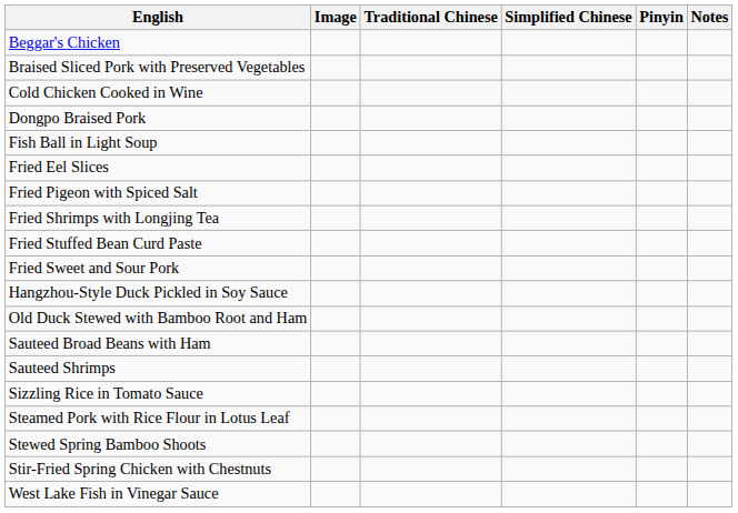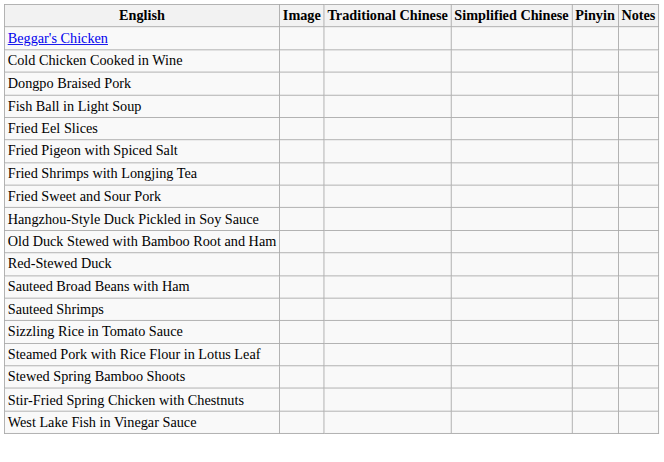 <table class="wikitable">
 <tr>
 <th>English</th>
 <th>Image</th>
 <th>Traditional Chinese</th>
 <th>Simplified Chinese</th>
 <th>Pinyin</th>
 <th>Notes</th>
 </tr>
 <tr>
 <td><a href='#'>Beggar's Chicken</a></td>
-<td></td>
-<td></td>
-<td></td>
-<td></td>
-<td></td>
-</tr>
-<tr>
-<td>Braised Sliced Pork with Preserved Vegetables</td>
 <td></td>
 <td></td>
 <td></td>
 <td></td>
 <td></td>
 </tr>
 <tr>
 <td>Cold Chicken Cooked in Wine</td>
 <td></td>
 <td></td>
 <td></td>
 <td></td>
 <td></td>
 </tr>
 <tr>
 <td>Dongpo Braised Pork</td>
 <td></td>
 <td></td>
 <td></td>
 <td></td>
 <td></td>
 </tr>
 <tr>
 <td>Fish Ball in Light Soup</td>
 <td></td>
 <td></td>
 <td></td>
 <td></td>
 <td></td>
 </tr>
 <tr>
 <td>Fried Eel Slices</td>
 <td></td>
 <td></td>
 <td></td>
 <td></td>
 <td></td>
 </tr>
 <tr>
 <td>Fried Pigeon with Spiced Salt</td>
 <td></td>
 <td></td>
 <td></td>
 <td></td>
 <td></td>
 </tr>
 <tr>
 <td>Fried Shrimps with Longjing Tea</td>
 <td></td>
 <td></td>
 <td></td>
 <td></td>
 <td></td>
 </tr>
 <tr>
-<td>Fried Stuffed Bean Curd Paste</td>
-<td></td>
-<td></td>
-<td></td>
-<td></td>
-<td></td>
-</tr>
-<tr>
 <td>Fried Sweet and Sour Pork</td>
 <td></td>
 <td></td>
 <td></td>
 <td></td>
 <td></td>
 </tr>
 <tr>
 <td>Hangzhou-Style Duck Pickled in Soy Sauce</td>
 <td></td>
 <td></td>
 <td></td>
 <td></td>
 <td></td>
 </tr>
 <tr>
 <td>Old Duck Stewed with Bamboo Root and Ham</td>
+<td></td>
+<td></td>
+<td></td>
+<td></td>
+<td></td>
+</tr>
+<tr>
+<td>Red-Stewed Duck</td>
 <td></td>
 <td></td>
 <td></td>
 <td></td>
 <td></td>
 </tr>
 <tr>
 <td>Sauteed Broad Beans with Ham</td>
 <td></td>
 <td></td>
 <td></td>
 <td></td>
 <td></td>
 </tr>
 <tr>
 <td>Sauteed Shrimps</td>
 <td></td>
 <td></td>
 <td></td>
 <td></td>
 <td></td>
 </tr>
 <tr>
 <td>Sizzling Rice in Tomato Sauce</td>
 <td></td>
 <td></td>
 <td></td>
 <td></td>
 <td></td>
 </tr>
 <tr>
 <td>Steamed Pork with Rice Flour in Lotus Leaf</td>
 <td></td>
 <td></td>
 <td></td>
 <td></td>
 <td></td>
 </tr>
 <tr>
 <td>Stewed Spring Bamboo Shoots</td>
 <td></td>
 <td></td>
 <td></td>
 <td></td>
 <td></td>
 </tr>
 <tr>
 <td>Stir-Fried Spring Chicken with Chestnuts</td>
 <td></td>
 <td></td>
 <td></td>
 <td></td>
 <td></td>
 </tr>
 <tr>
 <td>West Lake Fish in Vinegar Sauce</td>
 <td></td>
 <td></td>
 <td></td>
 <td></td>
 <td></td>
 </tr>
 </table>
